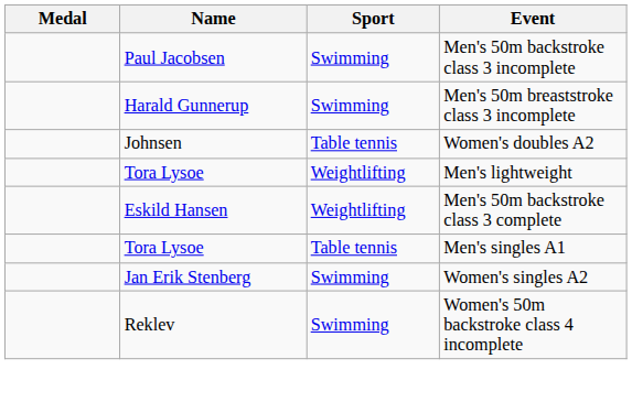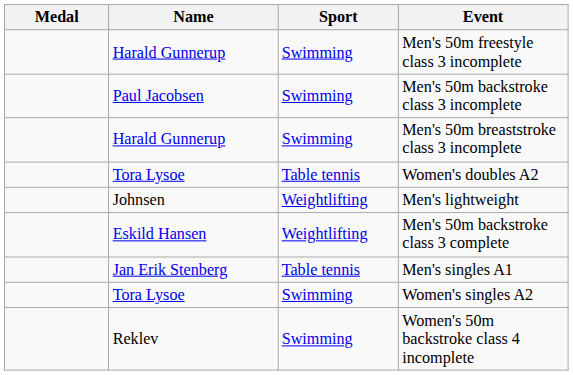 <table class="wikitable">
 <tr>
 <th style="width:6em">Medal</th>
 <th style="width:10em">Name</th>
 <th style="width:7em">Sport</th>
 <th style="width:10em">Event</th>
+</tr>
+<tr>
+<td></td>
+<td><a href='#'>Harald Gunnerup</a></td>
+<td><a href='#'>Swimming</a></td>
+<td>Men's 50m freestyle class 3 incomplete</td>
 </tr>
 <tr>
 <td></td>
 <td><a href='#'>Paul Jacobsen</a></td>
 <td><a href='#'>Swimming</a></td>
 <td>Men's 50m backstroke class 3 incomplete</td>
 </tr>
 <tr>
 <td></td>
 <td><a href='#'>Harald Gunnerup</a></td>
 <td><a href='#'>Swimming</a></td>
 <td>Men's 50m breaststroke class 3 incomplete</td>
 </tr>
 <tr>
 <td></td>
-<td>Johnsen</td>
+<td><a href='#'>Tora Lysoe</a></td>
 <td><a href='#'>Table tennis</a></td>
 <td>Women's doubles A2</td>
 </tr>
 <tr>
 <td></td>
-<td><a href='#'>Tora Lysoe</a></td>
+<td>Johnsen</td>
 <td><a href='#'>Weightlifting</a></td>
 <td>Men's lightweight</td>
 </tr>
 <tr>
 <td></td>
 <td><a href='#'>Eskild Hansen</a></td>
 <td><a href='#'>Weightlifting</a></td>
 <td>Men's 50m backstroke class 3 complete</td>
 </tr>
 <tr>
 <td></td>
-<td><a href='#'>Tora Lysoe</a></td>
+<td><a href='#'>Jan Erik Stenberg</a></td>
 <td><a href='#'>Table tennis</a></td>
 <td>Men's singles A1</td>
 </tr>
 <tr>
 <td></td>
-<td><a href='#'>Jan Erik Stenberg</a></td>
+<td><a href='#'>Tora Lysoe</a></td>
 <td><a href='#'>Swimming</a></td>
 <td>Women's singles A2</td>
 </tr>
 <tr>
 <td></td>
 <td>Reklev</td>
 <td><a href='#'>Swimming</a></td>
 <td>Women's 50m backstroke class 4 incomplete</td>
 </tr>
 </table>
